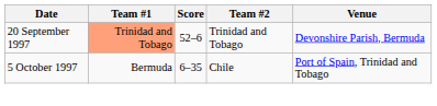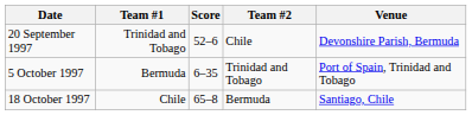 <table class="wikitable">
 <tr>
 <th>Date</th>
 <th>Team #1</th>
 <th>Score</th>
 <th>Team #2</th>
 <th>Venue</th>
 </tr>
 <tr>
 <td>20 September 1997</td>
-<td align="right" style="background: lightsalmon;">Trinidad and Tobago</td>
+<td align="right">Trinidad and Tobago</td>
 <td align="center">52–6</td>
-<td>Trinidad and Tobago</td>
+<td>Chile</td>
 <td><a href='#'>Devonshire Parish, Bermuda</a></td>
 </tr>
 <tr>
 <td>5 October 1997</td>
 <td align="right">Bermuda</td>
 <td align="center">6–35</td>
-<td>Chile</td>
+<td>Trinidad and Tobago</td>
 <td><a href='#'>Port of Spain</a>, Trinidad and Tobago</td>
 </tr>
+<tr>
+<td>18 October 1997</td>
+<td align="right">Chile</td>
+<td align="center">65–8</td>
+<td>Bermuda</td>
+<td><a href='#'>Santiago, Chile</a></td>
+</tr>
 </table>
